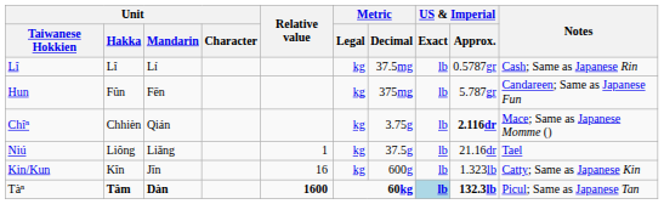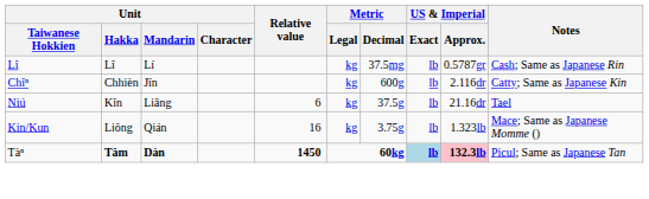 <table class=wikitable>
 <tr>
 <th colspan=4>Unit</th>
 <th rowspan=2>Relative value</th>
 <th colspan=2><a href='#'>Metric</a></th>
 <th colspan=2><a href='#'>US</a> & <a href='#'>Imperial</a></th>
 <th rowspan=2>Notes</th>
 </tr>
 <tr>
 <th><a href='#'>Taiwanese Hokkien</a></th>
 <th><a href='#'>Hakka</a></th>
 <th><a href='#'>Mandarin</a></th>
 <th>Character</th>
 <th>Legal</th>
 <th>Decimal</th>
 <th>Exact</th>
 <th>Approx.</th>
 </tr>
 <tr>
 <td><a href='#'>Lî</a></td>
 <td>Lî</td>
 <td>Lí</td>
 <td align=center></td>
 <td align=right> </td>
 <td align=right><a href='#'>kg</a></td>
 <td align=right>37.5<a href='#'>mg</a></td>
 <td align=right><a href='#'>lb</a></td>
 <td align=right>0.5787<a href='#'>gr</a></td>
 <td><a href='#'>Cash</a>; Same as <a href='#'>Japanese</a> <em>Rin</em></td>
 </tr>
 <tr>
-<td><a href='#'>Hun</a></td>
-<td>Fûn</td>
-<td>Fēn</td>
+<td><a href='#'>Chîⁿ</a></td>
+<td>Chhièn</td>
+<td>Jīn</td>
 <td align=center></td>
 <td align=right> </td>
 <td align=right><a href='#'>kg</a></td>
-<td align=right>375<a href='#'>mg</a></td>
+<td align=right>600<a href='#'>g</a></td>
 <td align=right><a href='#'>lb</a></td>
-<td align=right>5.787<a href='#'>gr</a></td>
-<td><a href='#'>Candareen</a>; Same as <a href='#'>Japanese</a> <em>Fun</em></td>
-</tr>
-<tr>
-<td><a href='#'>Chîⁿ</a></td>
-<td>Chhièn</td>
-<td>Qián</td>
-<td align=center></td>
-<td align=right> </td>
-<td align=right><a href='#'>kg</a></td>
-<td align=right>3.75<a href='#'>g</a></td>
-<td align=right><a href='#'>lb</a></td>
-<td align=right><strong>2.116<a href='#'>dr</a></strong></td>
-<td><a href='#'>Mace</a>; Same as <a href='#'>Japanese</a> <em>Momme</em> ()</td>
+<td align=right>2.116<a href='#'>dr</a></td>
+<td><a href='#'>Catty</a>; Same as <a href='#'>Japanese</a> <em>Kin</em></td>
 </tr>
 <tr>
 <td><a href='#'>Niú</a></td>
-<td>Liông</td>
+<td>Kîn</td>
 <td>Liǎng</td>
 <td align=center></td>
-<td align=right>1 </td>
+<td align=right>6 </td>
 <td align=right><a href='#'>kg</a></td>
 <td align=right>37.5<a href='#'>g</a></td>
 <td align=right><a href='#'>lb</a></td>
 <td align=right>21.16<a href='#'>dr</a></td>
 <td><a href='#'>Tael</a></td>
 </tr>
 <tr>
 <td><a href='#'>Kin/Kun</a></td>
-<td>Kîn</td>
-<td>Jīn</td>
+<td>Liông</td>
+<td>Qián</td>
 <td align=center></td>
 <td align=right>16 </td>
 <td align=right><a href='#'>kg</a></td>
-<td align=right>600<a href='#'>g</a></td>
+<td align=right>3.75<a href='#'>g</a></td>
 <td align=right><a href='#'>lb</a></td>
 <td align=right>1.323<a href='#'>lb</a></td>
-<td><a href='#'>Catty</a>; Same as <a href='#'>Japanese</a> <em>Kin</em></td>
+<td><a href='#'>Mace</a>; Same as <a href='#'>Japanese</a> <em>Momme</em> ()</td>
 </tr>
 <tr>
 <td>Tàⁿ</td>
 <td><strong>Tâm</strong></td>
 <td><strong>Dàn</strong></td>
 <td align=center><strong></strong></td>
-<td align=right><strong>1600 </strong></td>
+<td align=right><strong>1450 </strong></td>
 <td colspan=2 align=right><strong>60<a href='#'>kg</a></strong></td>
 <td align=right style="background: lightblue;"><strong><a href='#'>lb</a></strong></td>
-<td align=right><strong>132.3<a href='#'>lb</a></strong></td>
+<td align=right style="background: pink;"><strong>132.3<a href='#'>lb</a></strong></td>
 <td><a href='#'>Picul</a>; Same as <a href='#'>Japanese</a> <em>Tan</em></td>
 </tr>
 </table>
